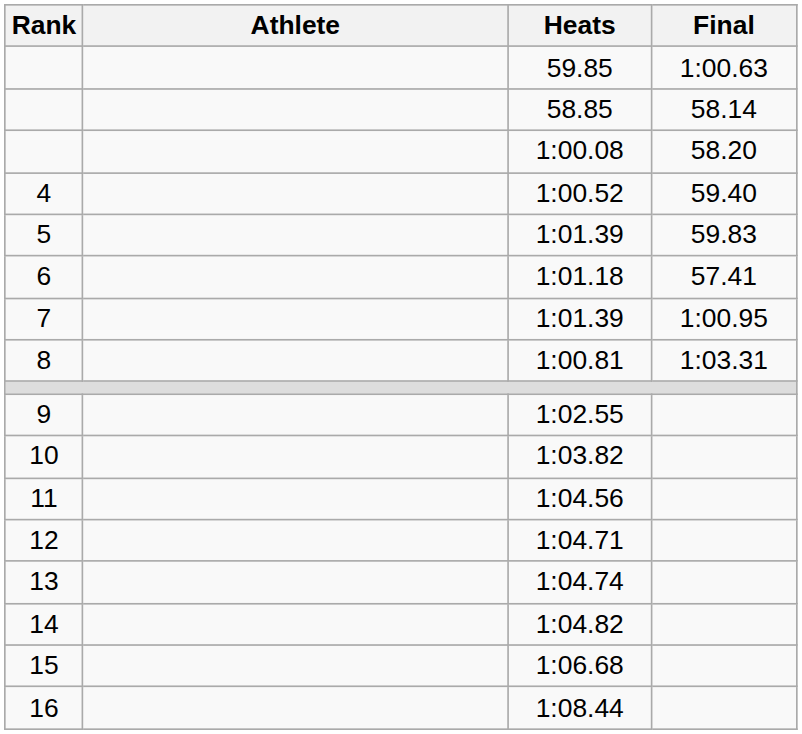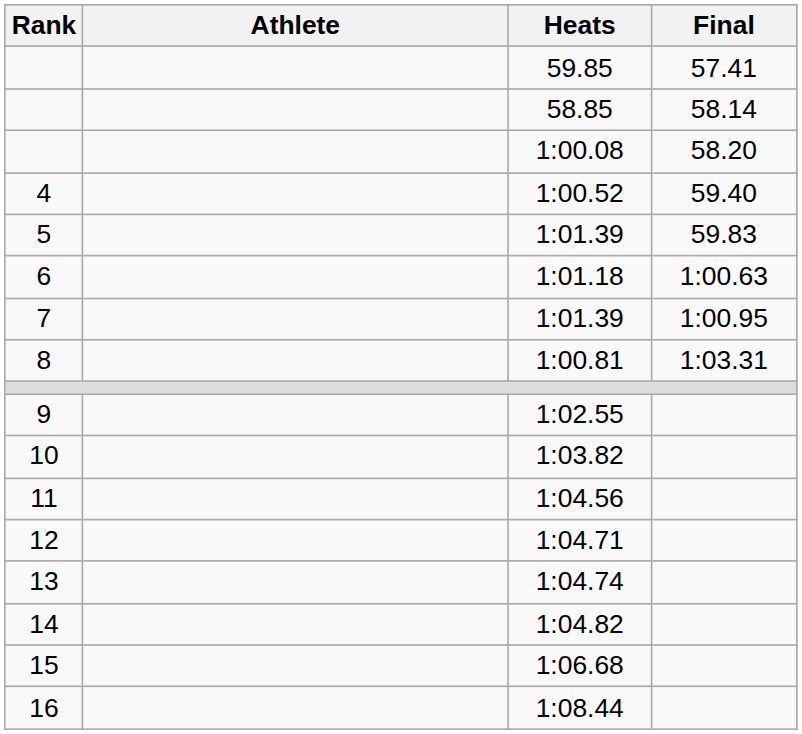 <table class=wikitable style="text-align:center">
 <tr>
 <th width=40>Rank</th>
 <th width=250>Athlete</th>
 <th width=80>Heats</th>
 <th width=80>Final</th>
 </tr>
 <tr>
 <td></td>
 <td align=left></td>
 <td>59.85</td>
-<td>1:00.63</td>
+<td>57.41</td>
 </tr>
 <tr>
 <td></td>
 <td align=left></td>
 <td>58.85</td>
 <td>58.14</td>
 </tr>
 <tr>
 <td></td>
 <td align=left></td>
 <td>1:00.08</td>
 <td>58.20</td>
 </tr>
 <tr>
 <td>4</td>
 <td align=left></td>
 <td>1:00.52</td>
 <td>59.40</td>
 </tr>
 <tr>
 <td>5</td>
 <td align=left></td>
 <td>1:01.39</td>
 <td>59.83</td>
 </tr>
 <tr>
 <td>6</td>
 <td align=left></td>
 <td>1:01.18</td>
-<td>57.41</td>
+<td>1:00.63</td>
 </tr>
 <tr>
 <td>7</td>
 <td align=left></td>
 <td>1:01.39</td>
 <td>1:00.95</td>
 </tr>
 <tr>
 <td>8</td>
 <td align=left></td>
 <td>1:00.81</td>
 <td>1:03.31</td>
 </tr>
 <tr bgcolor=#DDDDDD>
 <td colspan=4></td>
 </tr>
 <tr>
 <td>9</td>
 <td align=left></td>
 <td>1:02.55</td>
 <td></td>
 </tr>
 <tr>
 <td>10</td>
 <td align=left></td>
 <td>1:03.82</td>
 <td></td>
 </tr>
 <tr>
 <td>11</td>
 <td align=left></td>
 <td>1:04.56</td>
 <td></td>
 </tr>
 <tr>
 <td>12</td>
 <td align=left></td>
 <td>1:04.71</td>
 <td></td>
 </tr>
 <tr>
 <td>13</td>
 <td align=left></td>
 <td>1:04.74</td>
 <td></td>
 </tr>
 <tr>
 <td>14</td>
 <td align=left></td>
 <td>1:04.82</td>
 <td></td>
 </tr>
 <tr>
 <td>15</td>
 <td align=left></td>
 <td>1:06.68</td>
 <td></td>
 </tr>
 <tr>
 <td>16</td>
 <td align=left></td>
 <td>1:08.44</td>
 <td></td>
 </tr>
 </table>
